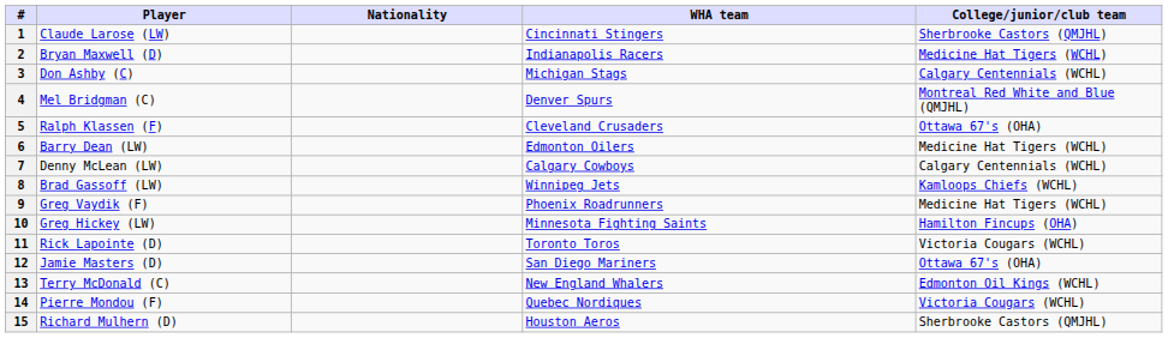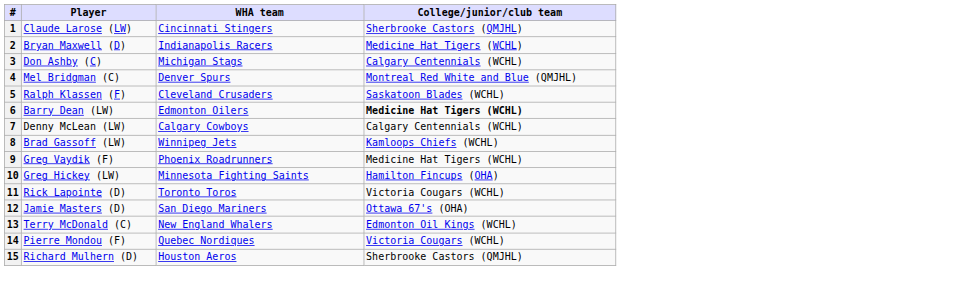 <table class="wikitable">
 <tr>
 <th style="background:#ddf; width:2.75%;">#</th>
 <th style="background:#ddf; width:22.0%;">Player</th>
-<th style="background:#ddf; width:20.0%;">Nationality</th>
 <th style="background:#ddf; width:34.0%;">WHA team</th>
 <th style="background:#ddf; width:100.0%;">College/junior/club team</th>
 </tr>
 <tr>
 <th>1</th>
 <td><a href='#'>Claude Larose</a> (<a href='#'>LW</a>)</td>
-<td></td>
 <td><a href='#'>Cincinnati Stingers</a></td>
 <td><a href='#'>Sherbrooke Castors</a> (<a href='#'>QMJHL</a>)</td>
 </tr>
 <tr>
 <th>2</th>
 <td><a href='#'>Bryan Maxwell</a> (<a href='#'>D</a>)</td>
-<td></td>
 <td><a href='#'>Indianapolis Racers</a></td>
 <td><a href='#'>Medicine Hat Tigers</a> (<a href='#'>WCHL</a>)</td>
 </tr>
 <tr>
 <th>3</th>
 <td><a href='#'>Don Ashby</a> (<a href='#'>C</a>)</td>
-<td></td>
 <td><a href='#'>Michigan Stags</a></td>
 <td><a href='#'>Calgary Centennials</a> (WCHL)</td>
 </tr>
 <tr>
 <th>4</th>
 <td><a href='#'>Mel Bridgman</a> (C)</td>
-<td></td>
 <td><a href='#'>Denver Spurs</a></td>
 <td><a href='#'>Montreal Red White and Blue</a> (QMJHL)</td>
 </tr>
 <tr>
 <th>5</th>
 <td><a href='#'>Ralph Klassen</a> (<a href='#'>F</a>)</td>
-<td></td>
 <td><a href='#'>Cleveland Crusaders</a></td>
-<td><a href='#'>Ottawa 67's</a> (OHA)</td>
+<td><a href='#'>Saskatoon Blades</a> (WCHL)</td>
 </tr>
 <tr>
 <th>6</th>
 <td><a href='#'>Barry Dean</a> (LW)</td>
-<td></td>
 <td><a href='#'>Edmonton Oilers</a></td>
-<td>Medicine Hat Tigers (WCHL)</td>
+<td><strong>Medicine Hat Tigers (WCHL)</strong></td>
 </tr>
 <tr>
 <th>7</th>
 <td>Denny McLean (LW)</td>
-<td></td>
 <td><a href='#'>Calgary Cowboys</a></td>
 <td>Calgary Centennials (WCHL)</td>
 </tr>
 <tr>
 <th>8</th>
 <td><a href='#'>Brad Gassoff</a> (LW)</td>
-<td></td>
 <td><a href='#'>Winnipeg Jets</a></td>
 <td><a href='#'>Kamloops Chiefs</a> (WCHL)</td>
 </tr>
 <tr>
 <th>9</th>
 <td><a href='#'>Greg Vaydik</a> (F)</td>
-<td></td>
 <td><a href='#'>Phoenix Roadrunners</a></td>
 <td>Medicine Hat Tigers (WCHL)</td>
 </tr>
 <tr>
 <th>10</th>
 <td><a href='#'>Greg Hickey</a> (LW)</td>
-<td></td>
 <td><a href='#'>Minnesota Fighting Saints</a></td>
 <td><a href='#'>Hamilton Fincups</a> (<a href='#'>OHA</a>)</td>
 </tr>
 <tr>
 <th>11</th>
 <td><a href='#'>Rick Lapointe</a> (D)</td>
-<td></td>
 <td><a href='#'>Toronto Toros</a></td>
 <td>Victoria Cougars (WCHL)</td>
 </tr>
 <tr>
 <th>12</th>
 <td><a href='#'>Jamie Masters</a> (D)</td>
-<td></td>
 <td><a href='#'>San Diego Mariners</a></td>
 <td><a href='#'>Ottawa 67's</a> (OHA)</td>
 </tr>
 <tr>
 <th>13</th>
 <td><a href='#'>Terry McDonald</a> (C)</td>
-<td></td>
 <td><a href='#'>New England Whalers</a></td>
 <td><a href='#'>Edmonton Oil Kings</a> (WCHL)</td>
 </tr>
 <tr>
 <th>14</th>
 <td><a href='#'>Pierre Mondou</a> (F)</td>
-<td></td>
 <td><a href='#'>Quebec Nordiques</a></td>
 <td><a href='#'>Victoria Cougars</a> (WCHL)</td>
 </tr>
 <tr>
 <th>15</th>
 <td><a href='#'>Richard Mulhern</a> (D)</td>
-<td></td>
 <td><a href='#'>Houston Aeros</a></td>
 <td>Sherbrooke Castors (QMJHL)</td>
 </tr>
 </table>
